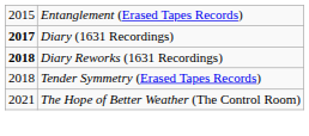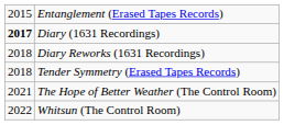 <table class="wikitable">
 <tr>
 <td>2015</td>
 <td><em>Entanglement</em> (<a href='#'>Erased Tapes Records</a>)</td>
 </tr>
 <tr>
 <td><strong>2017</strong></td>
 <td><em>Diary</em> (1631 Recordings)</td>
 </tr>
 <tr>
-<td><strong>2018</strong></td>
+<td>2018</td>
 <td><em>Diary Reworks</em> (1631 Recordings)</td>
 </tr>
 <tr>
 <td>2018</td>
 <td><em>Tender Symmetry</em> (<a href='#'>Erased Tapes Records</a>)</td>
 </tr>
 <tr>
 <td>2021</td>
 <td><em>The Hope of Better Weather</em> (The Control Room)</td>
 </tr>
+<tr>
+<td>2022</td>
+<td><em>Whitsun</em> (The Control Room)</td>
+</tr>
 </table>
